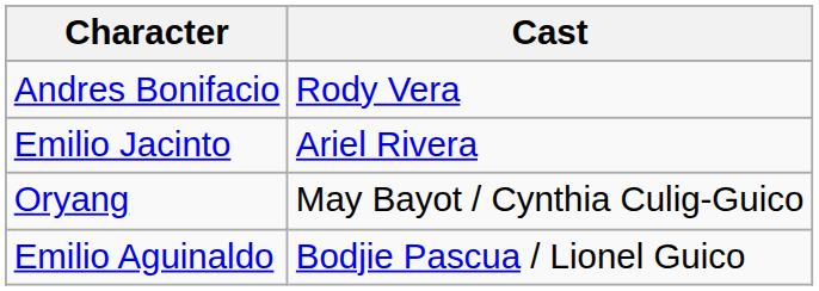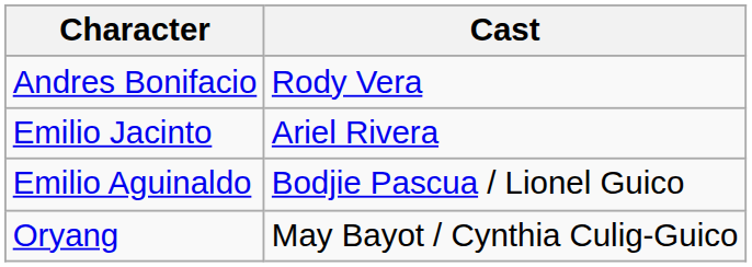 <table class="wikitable">
 <tr>
 <th>Character</th>
 <th>Cast</th>
 </tr>
 <tr>
 <td><a href='#'>Andres Bonifacio</a></td>
 <td><a href='#'>Rody Vera</a></td>
 </tr>
 <tr>
 <td><a href='#'>Emilio Jacinto</a></td>
 <td><a href='#'>Ariel Rivera</a></td>
 </tr>
 <tr>
+<td><a href='#'>Emilio Aguinaldo</a></td>
+<td><a href='#'>Bodjie Pascua</a> / Lionel Guico</td>
+</tr>
+<tr>
 <td><a href='#'>Oryang</a></td>
 <td>May Bayot / Cynthia Culig-Guico</td>
 </tr>
-<tr>
-<td><a href='#'>Emilio Aguinaldo</a></td>
-<td><a href='#'>Bodjie Pascua</a> / Lionel Guico</td>
-</tr>
 </table>
